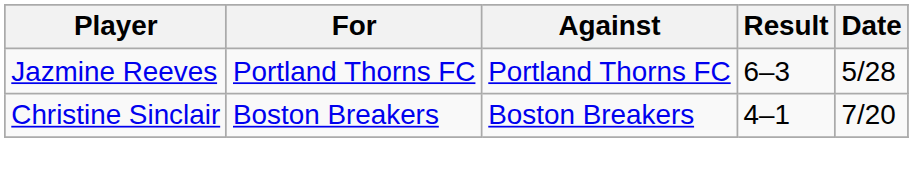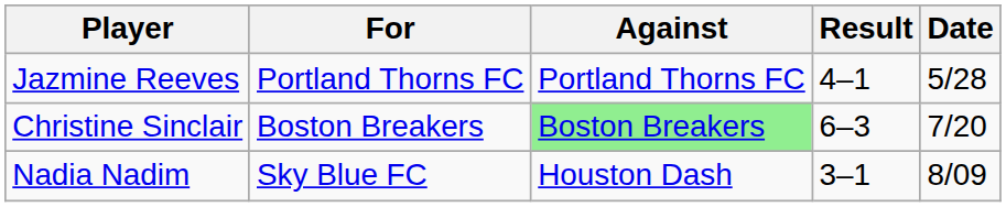 <table class="wikitable sortable">
 <tr>
 <th>Player</th>
 <th>For</th>
 <th>Against</th>
 <th style="text-align:center">Result</th>
 <th>Date</th>
 </tr>
 <tr>
 <td><a href='#'>Jazmine Reeves</a></td>
 <td><a href='#'>Portland Thorns FC</a></td>
 <td><a href='#'>Portland Thorns FC</a></td>
-<td>6–3</td>
+<td>4–1</td>
 <td>5/28</td>
 </tr>
 <tr>
 <td><a href='#'>Christine Sinclair</a></td>
 <td><a href='#'>Boston Breakers</a></td>
-<td><a href='#'>Boston Breakers</a></td>
-<td>4–1</td>
+<td style="background: lightgreen;"><a href='#'>Boston Breakers</a></td>
+<td>6–3</td>
 <td>7/20</td>
 </tr>
+<tr>
+<td><a href='#'>Nadia Nadim</a></td>
+<td><a href='#'>Sky Blue FC</a></td>
+<td><a href='#'>Houston Dash</a></td>
+<td>3–1</td>
+<td>8/09</td>
+</tr>
 </table>
